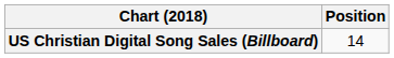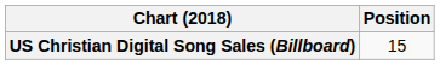 <table class="wikitable plainrowheaders" style="text-align:center">
 <tr>
 <th scope="col">Chart (2018)</th>
 <th scope="col">Position</th>
 </tr>
 <tr>
 <th scope="row">US Christian Digital Song Sales (<em>Billboard</em>)</th>
-<td>14</td>
+<td>15</td>
 </tr>
 </table>
